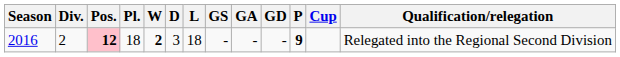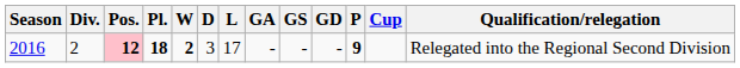 <table class="wikitable">
 <tr style="background:#efefef;">
 <th>Season</th>
 <th>Div.</th>
 <th>Pos.</th>
 <th>Pl.</th>
 <th>W</th>
 <th>D</th>
 <th>L</th>
+<th>GA</th>
 <th>GS</th>
-<th>GA</th>
 <th>GD</th>
 <th>P</th>
 <th><a href='#'>Cup</a></th>
 <th>Qualification/relegation</th>
 </tr>
 <tr>
 <td><a href='#'>2016</a></td>
 <td>2</td>
 <td align=right bgcolor=FFC0CB><strong>12</strong></td>
-<td align=right>18</td>
+<td align=right><strong>18</strong></td>
 <td align=right><strong>2</strong></td>
 <td align=right>3</td>
-<td align=right>18</td>
+<td align=right>17</td>
 <td align=right>-</td>
 <td align=right>-</td>
 <td align=right>-</td>
 <td align=right><strong>9</strong></td>
 <td></td>
 <td>Relegated into the Regional Second Division</td>
 </tr>
 </table>
